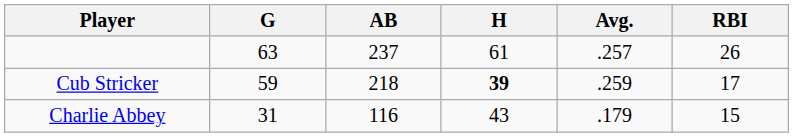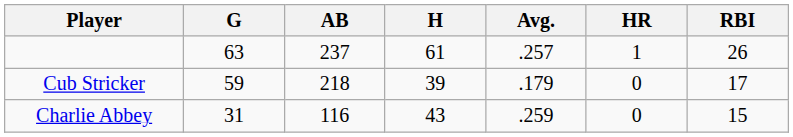 <table class="wikitable sortable">
 <tr>
 <th bgcolor="#DDDDFF" width="16%">Player</th>
 <th bgcolor="#DDDDFF" width="9%">G</th>
 <th bgcolor="#DDDDFF" width="9%">AB</th>
 <th bgcolor="#DDDDFF" width="9%">H</th>
 <th bgcolor="#DDDDFF" width="9%">Avg.</th>
+<th bgcolor="#DDDDFF" width="9%">HR</th>
 <th bgcolor="#DDDDFF" width="9%">RBI</th>
 </tr>
 <tr align="center">
 <td></td>
 <td>63</td>
 <td>237</td>
 <td>61</td>
 <td>.257</td>
+<td>1</td>
 <td>26</td>
 </tr>
 <tr align="center">
 <td><a href='#'>Cub Stricker</a></td>
 <td>59</td>
 <td>218</td>
-<td><strong>39</strong></td>
-<td>.259</td>
+<td>39</td>
+<td>.179</td>
+<td>0</td>
 <td>17</td>
 </tr>
 <tr align=center>
 <td><a href='#'>Charlie Abbey</a></td>
 <td>31</td>
 <td>116</td>
 <td>43</td>
-<td>.179</td>
+<td>.259</td>
+<td>0</td>
 <td>15</td>
 </tr>
 </table>
